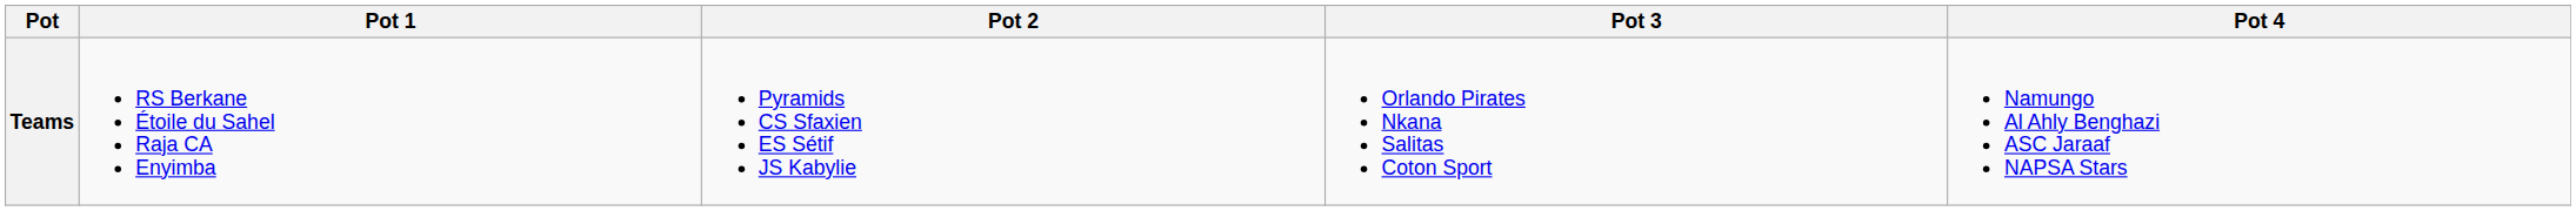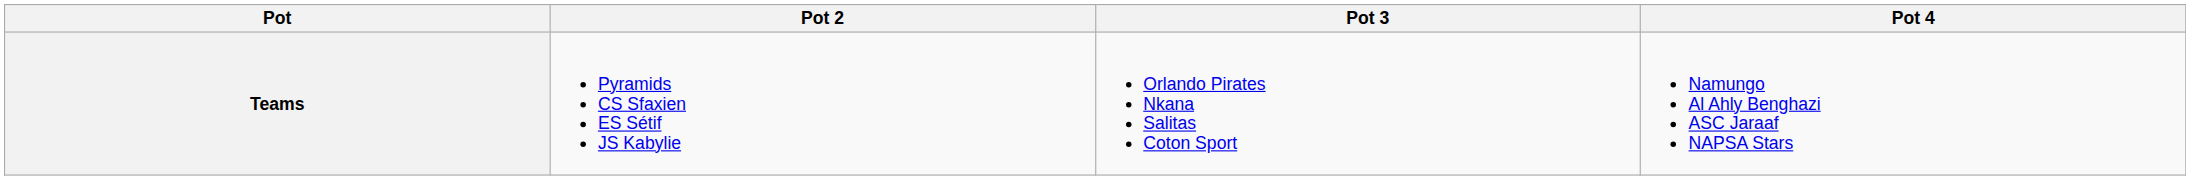 <table class="wikitable" style="width:100%;">
 <tr>
 <th>Pot</th>
-<th width="25%">Pot 1</th>
 <th width="25%">Pot 2</th>
 <th width="25%">Pot 3</th>
 <th width="25%">Pot 4</th>
 </tr>
 <tr>
 <th>Teams</th>
-<td valign="top"><br><ul><li> <a href='#'>RS Berkane</a> </li><li> <a href='#'>Étoile du Sahel</a> </li><li> <a href='#'>Raja CA</a> </li><li> <a href='#'>Enyimba</a> </li></ul></td>
 <td valign="top"><br><ul><li> <a href='#'>Pyramids</a> </li><li> <a href='#'>CS Sfaxien</a> </li><li> <a href='#'>ES Sétif</a> </li><li> <a href='#'>JS Kabylie</a> </li></ul></td>
 <td valign="top"><br><ul><li> <a href='#'>Orlando Pirates</a> </li><li> <a href='#'>Nkana</a> </li><li> <a href='#'>Salitas</a> </li><li> <a href='#'>Coton Sport</a> </li></ul></td>
 <td valign="top"><br><ul><li> <a href='#'>Namungo</a></li><li> <a href='#'>Al Ahly Benghazi</a></li><li> <a href='#'>ASC Jaraaf</a></li><li> <a href='#'>NAPSA Stars</a></li></ul></td>
 </tr>
 </table>
